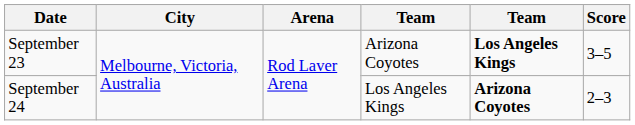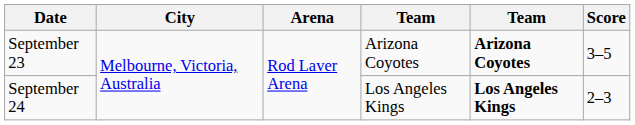 <table class="wikitable">
 <tr>
 <th>Date</th>
 <th>City</th>
 <th>Arena</th>
 <th>Team</th>
 <th>Team</th>
 <th>Score</th>
 </tr>
 <tr>
 <td>September 23</td>
 <td rowspan="2"><a href='#'>Melbourne, Victoria, Australia</a></td>
 <td rowspan="2"><a href='#'>Rod Laver Arena</a></td>
 <td>Arizona Coyotes</td>
-<td><strong>Los Angeles Kings</strong></td>
+<td><strong>Arizona Coyotes</strong></td>
 <td>3–5</td>
 </tr>
 <tr>
 <td>September 24</td>
 <td>Los Angeles Kings</td>
-<td><strong>Arizona Coyotes</strong></td>
+<td><strong>Los Angeles Kings</strong></td>
 <td>2–3</td>
 </tr>
 </table>
